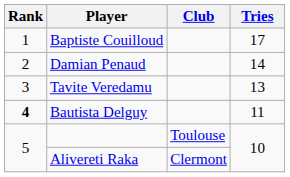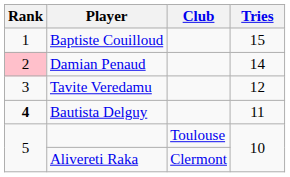 <table class="wikitable" style="text-align:center">
 <tr>
 <th>Rank</th>
 <th>Player</th>
 <th><a href='#'>Club</a></th>
 <th style="width:50px;"><a href='#'>Tries</a></th>
 </tr>
 <tr>
 <td>1</td>
 <td align=left> <a href='#'>Baptiste Couilloud</a></td>
 <td align=left></td>
-<td>17</td>
+<td>15</td>
 </tr>
 <tr>
-<td>2</td>
+<td style="background: pink;">2</td>
 <td align=left> <a href='#'>Damian Penaud</a></td>
 <td align=left></td>
 <td>14</td>
 </tr>
 <tr>
 <td>3</td>
 <td align=left> <a href='#'>Tavite Veredamu</a></td>
 <td align=left></td>
-<td>13</td>
+<td>12</td>
 </tr>
 <tr>
 <td><strong>4</strong></td>
 <td align=left> <a href='#'>Bautista Delguy</a></td>
 <td align=left></td>
 <td>11</td>
 </tr>
 <tr>
 <td rowspan=2>5</td>
 <td align=left></td>
 <td align=left><a href='#'>Toulouse</a></td>
 <td rowspan=2>10</td>
 </tr>
 <tr>
 <td align=left> <a href='#'>Alivereti Raka</a></td>
 <td align=left><a href='#'>Clermont</a></td>
 </tr>
 </table>
